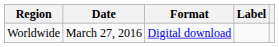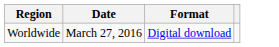 <table class="wikitable">
 <tr>
 <th>Region</th>
 <th>Date</th>
 <th>Format</th>
-<th>Label</th>
 <th></th>
 </tr>
 <tr>
 <td>Worldwide</td>
 <td>March 27, 2016</td>
 <td><a href='#'>Digital download</a></td>
-<td></td>
 <td style="text-align:center;"></td>
 </tr>
 </table>
